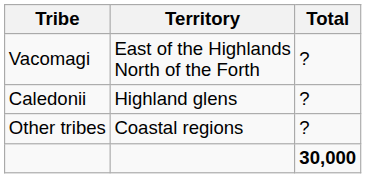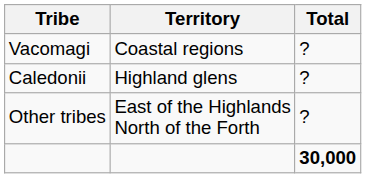 <table class=wikitable>
 <tr>
 <th>Tribe</th>
 <th>Territory</th>
 <th>Total</th>
 </tr>
 <tr>
 <td>Vacomagi</td>
-<td>East of the Highlands<br>North of the Forth</td>
+<td>Coastal regions</td>
 <td>?</td>
 </tr>
 <tr>
 <td>Caledonii</td>
 <td>Highland glens</td>
 <td>?</td>
 </tr>
 <tr>
 <td>Other tribes</td>
-<td>Coastal regions</td>
+<td>East of the Highlands<br>North of the Forth</td>
 <td>?</td>
 </tr>
 <tr>
 <td></td>
 <td></td>
 <td><strong>30,000</strong></td>
 </tr>
 </table>
